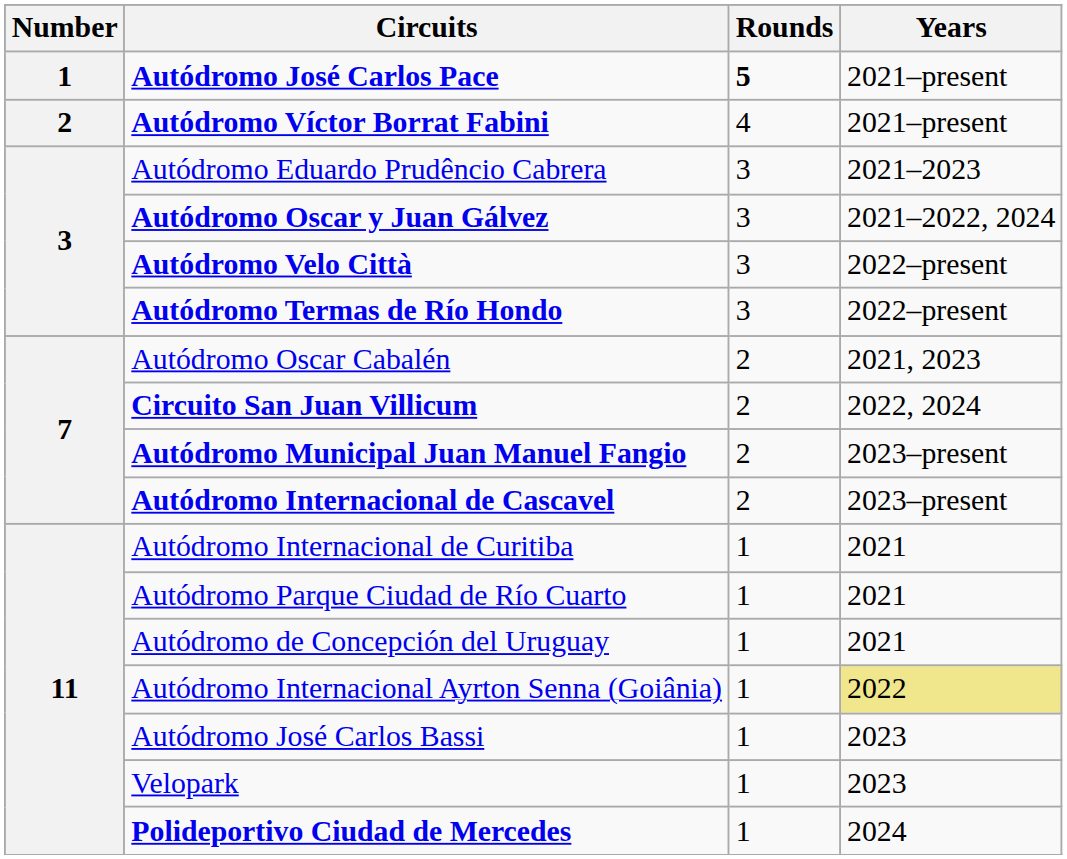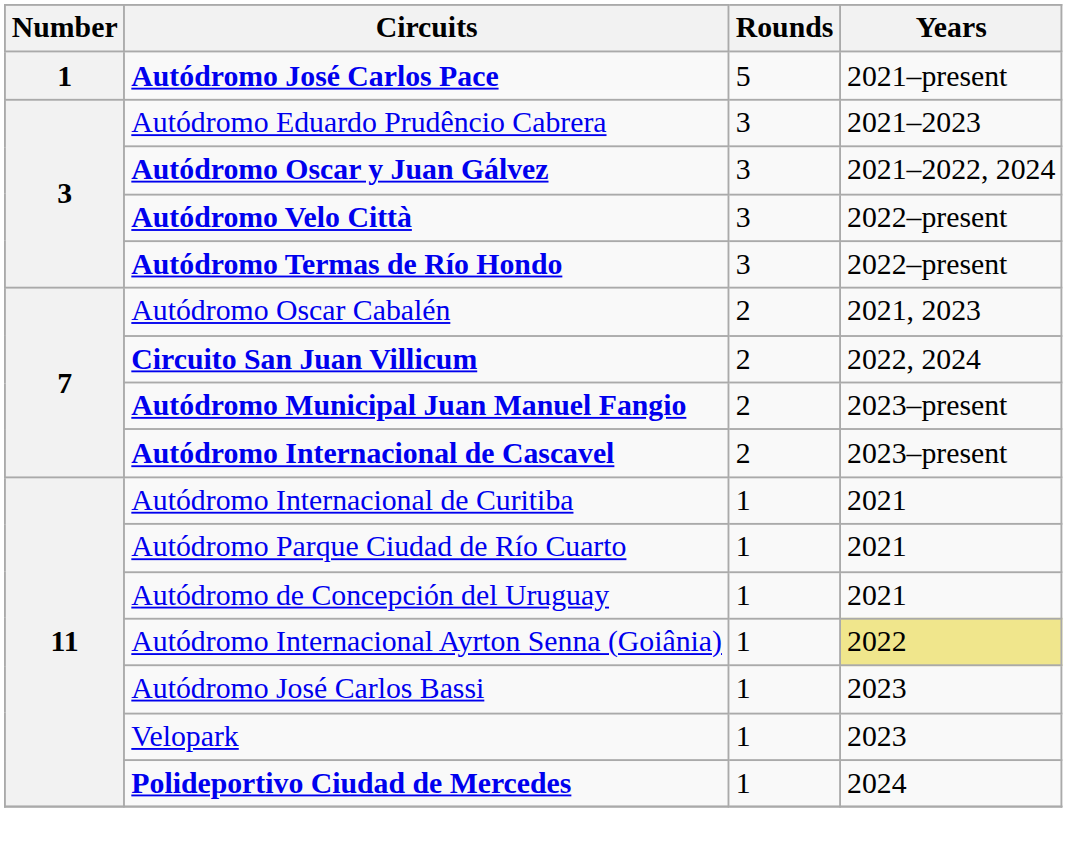 <table class="wikitable" style="text-align=center">
 <tr>
 <th>Number</th>
 <th>Circuits</th>
 <th>Rounds</th>
 <th>Years</th>
 </tr>
 <tr>
 <th>1</th>
 <td> <strong><a href='#'>Autódromo José Carlos Pace</a></strong></td>
-<td><strong>5</strong></td>
-<td>2021–present</td>
-</tr>
-<tr>
-<th>2</th>
-<td> <strong><a href='#'>Autódromo Víctor Borrat Fabini</a></strong></td>
-<td>4</td>
+<td>5</td>
 <td>2021–present</td>
 </tr>
 <tr>
 <th rowspan=4>3</th>
 <td> <a href='#'>Autódromo Eduardo Prudêncio Cabrera</a></td>
 <td>3</td>
 <td>2021–2023</td>
 </tr>
 <tr>
 <td> <strong><a href='#'>Autódromo Oscar y Juan Gálvez</a></strong></td>
 <td>3</td>
 <td>2021–2022, 2024</td>
 </tr>
 <tr>
 <td> <strong><a href='#'>Autódromo Velo Città</a></strong></td>
 <td>3</td>
 <td>2022–present</td>
 </tr>
 <tr>
 <td> <strong><a href='#'>Autódromo Termas de Río Hondo</a></strong></td>
 <td>3</td>
 <td>2022–present</td>
 </tr>
 <tr>
 <th rowspan=4>7</th>
 <td> <a href='#'>Autódromo Oscar Cabalén</a></td>
 <td>2</td>
 <td>2021, 2023</td>
 </tr>
 <tr>
 <td> <strong><a href='#'>Circuito San Juan Villicum</a></strong></td>
 <td>2</td>
 <td>2022, 2024</td>
 </tr>
 <tr>
 <td> <strong><a href='#'>Autódromo Municipal Juan Manuel Fangio</a></strong></td>
 <td>2</td>
 <td>2023–present</td>
 </tr>
 <tr>
 <td> <strong><a href='#'>Autódromo Internacional de Cascavel</a></strong></td>
 <td>2</td>
 <td>2023–present</td>
 </tr>
 <tr>
 <th rowspan=7>11</th>
 <td> <a href='#'>Autódromo Internacional de Curitiba</a></td>
 <td>1</td>
 <td>2021</td>
 </tr>
 <tr>
 <td> <a href='#'>Autódromo Parque Ciudad de Río Cuarto</a></td>
 <td>1</td>
 <td>2021</td>
 </tr>
 <tr>
 <td> <a href='#'>Autódromo de Concepción del Uruguay</a></td>
 <td>1</td>
 <td>2021</td>
 </tr>
 <tr>
 <td> <a href='#'>Autódromo Internacional Ayrton Senna (Goiânia)</a></td>
 <td>1</td>
 <td style="background: khaki;">2022</td>
 </tr>
 <tr>
 <td> <a href='#'>Autódromo José Carlos Bassi</a></td>
 <td>1</td>
 <td>2023</td>
 </tr>
 <tr>
 <td> <a href='#'>Velopark</a></td>
 <td>1</td>
 <td>2023</td>
 </tr>
 <tr>
 <td> <strong><a href='#'>Polideportivo Ciudad de Mercedes</a></strong></td>
 <td>1</td>
 <td>2024</td>
 </tr>
 <tr>
 </tr>
 </table>
